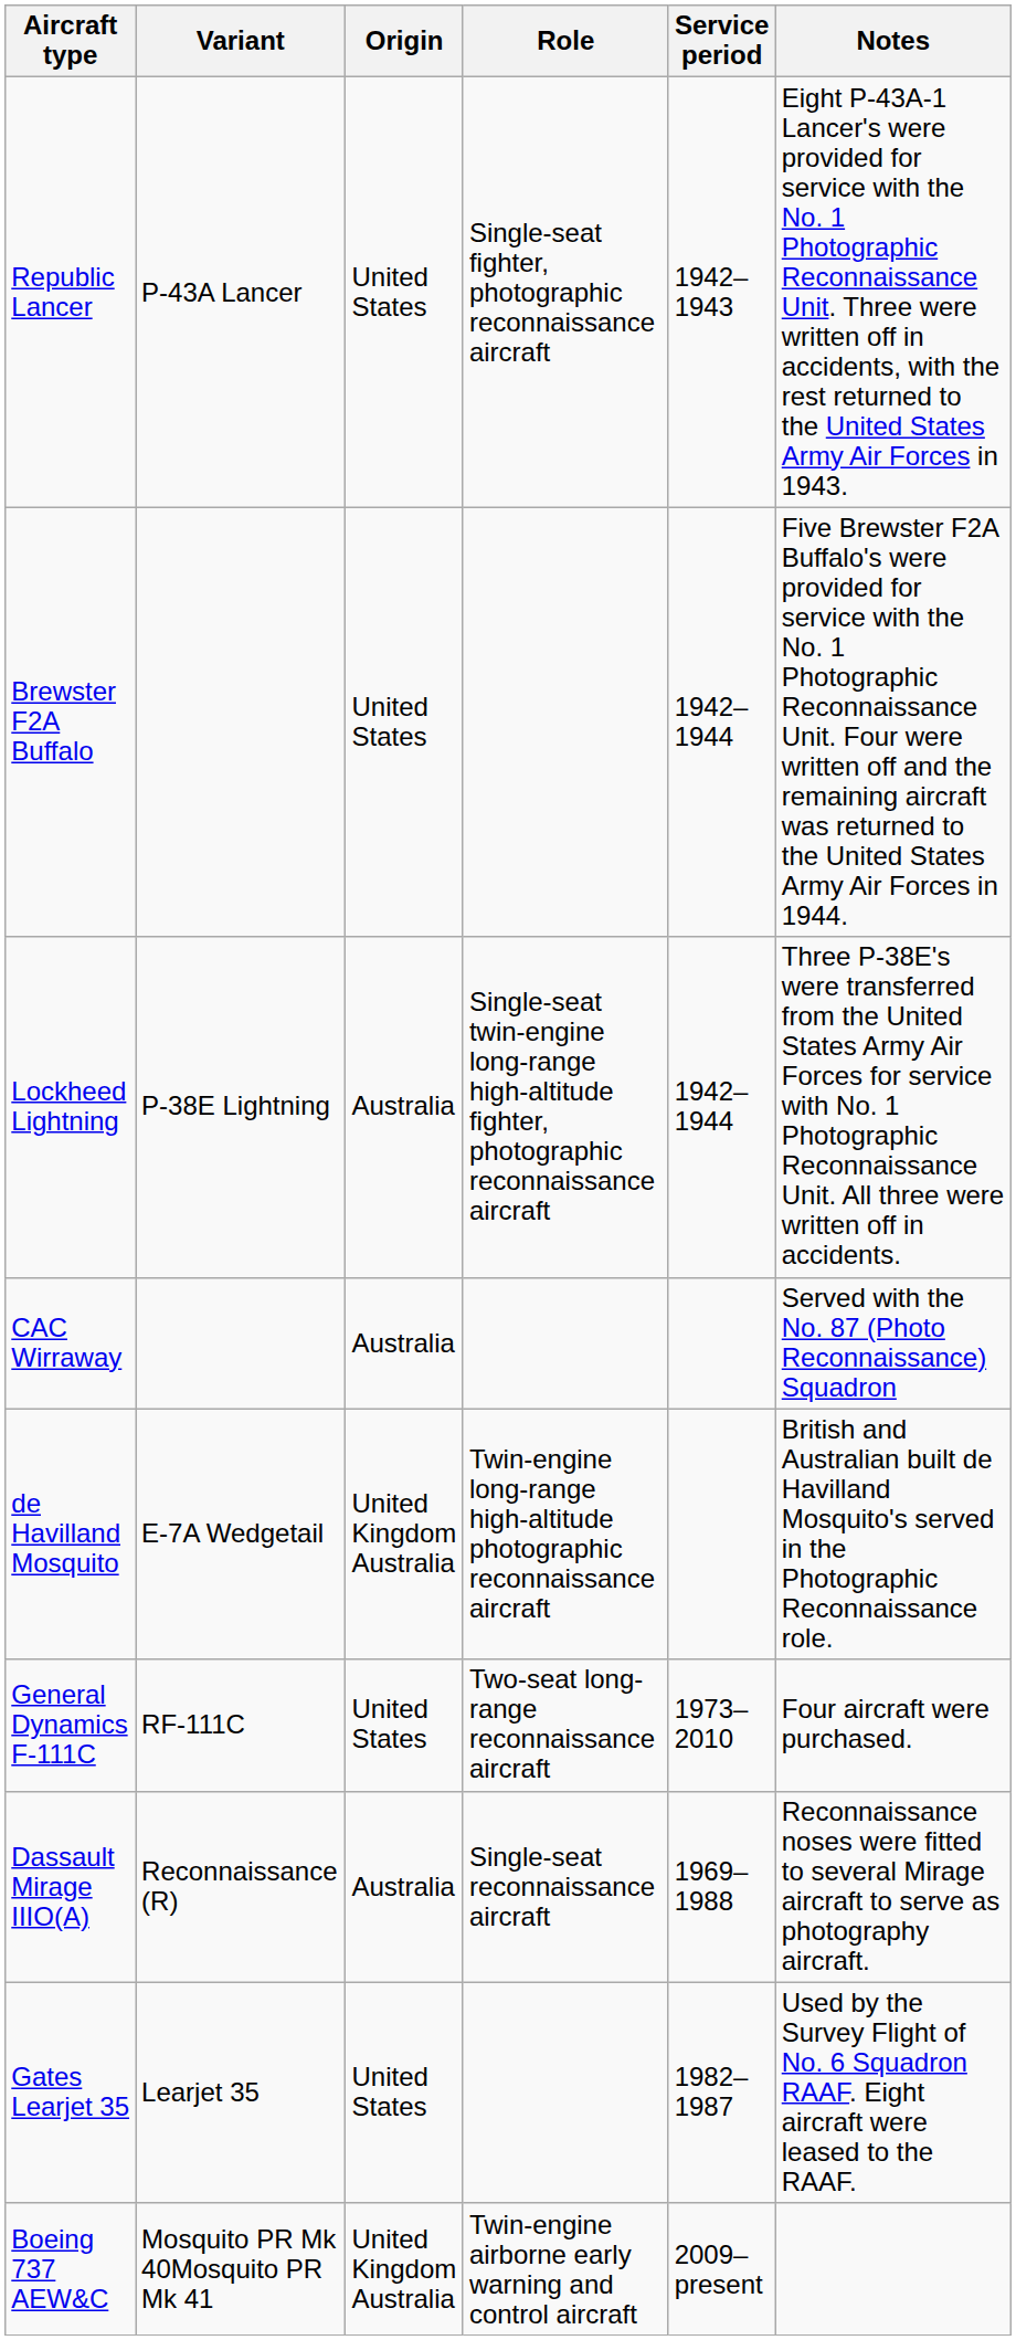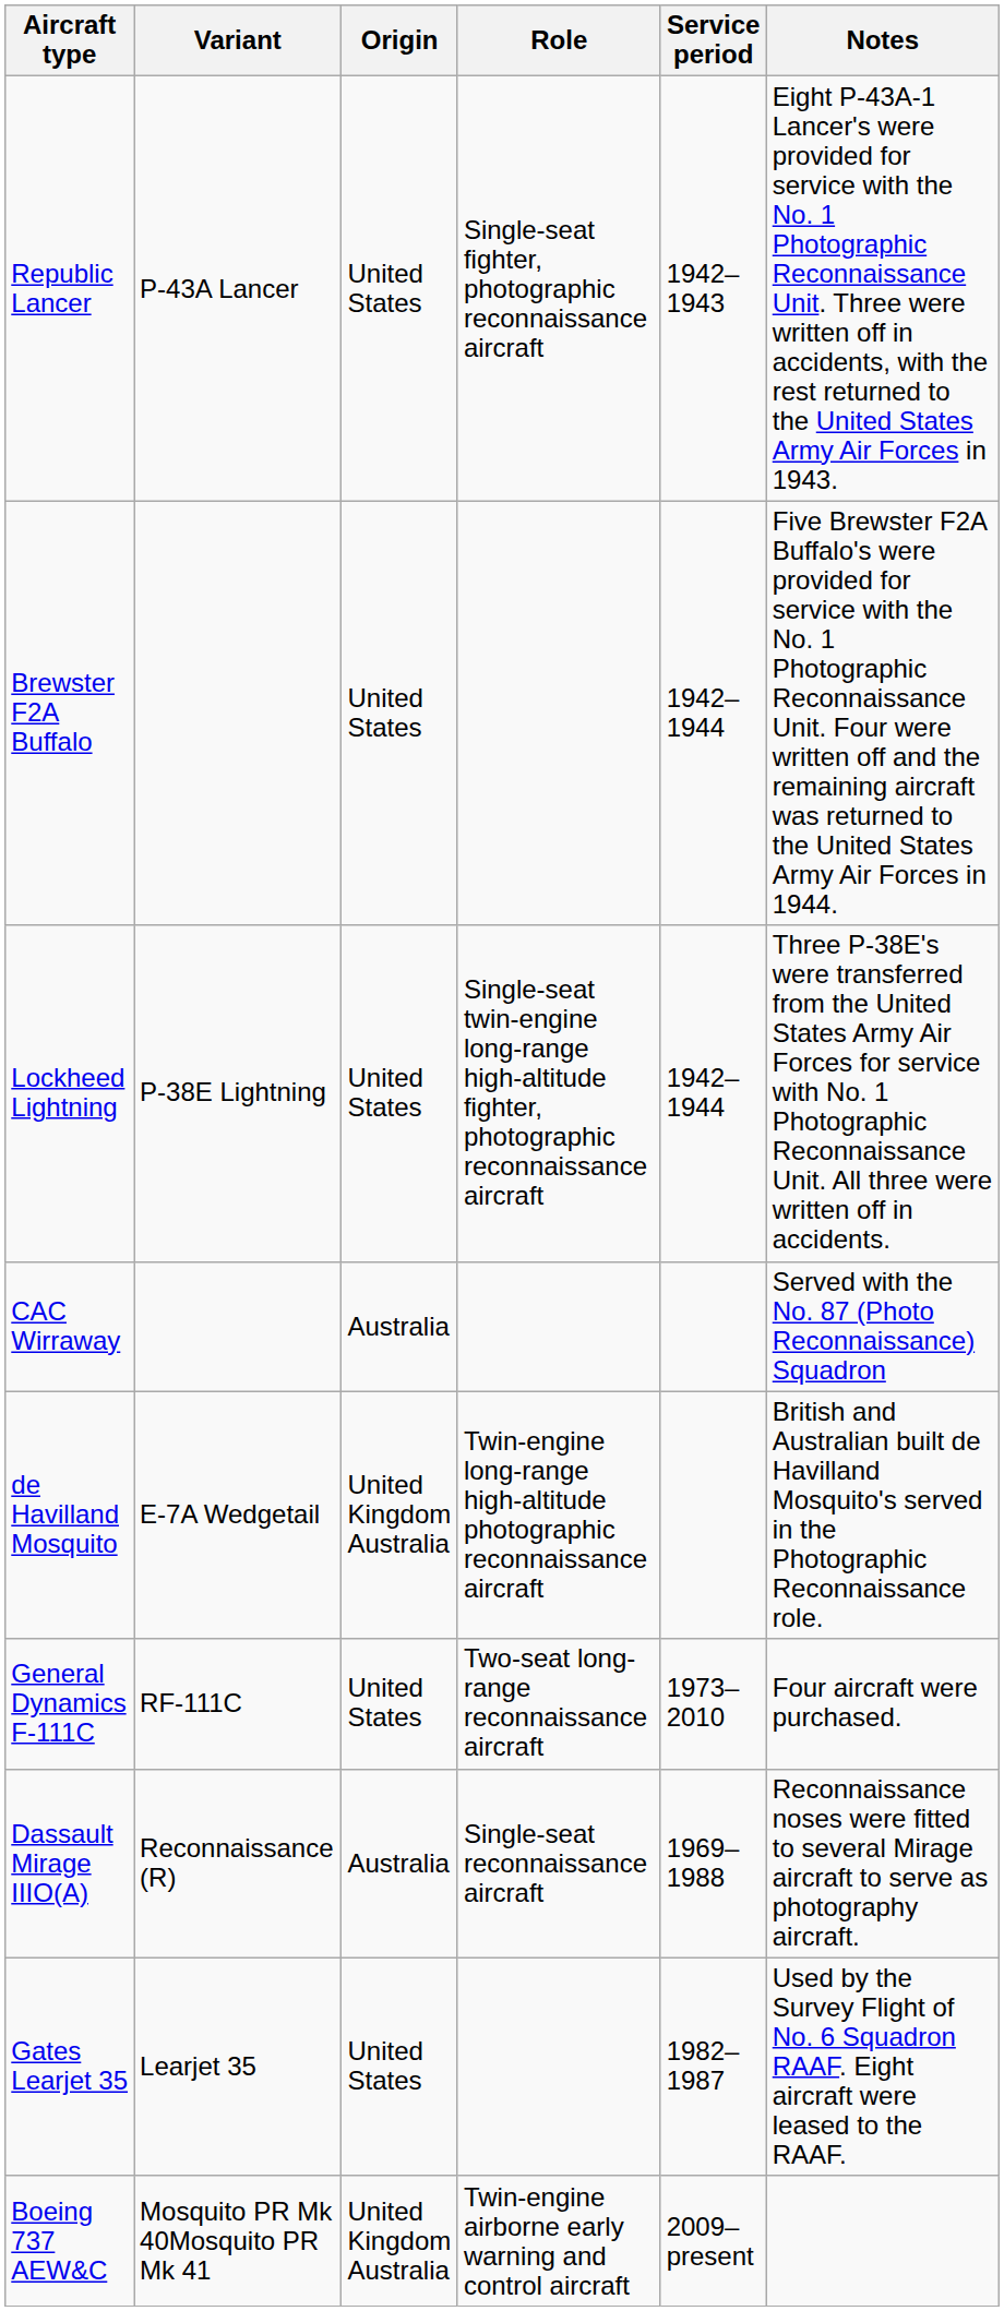 <table class="wikitable sortable">
 <tr>
 <th>Aircraft type</th>
 <th>Variant</th>
 <th>Origin</th>
 <th>Role</th>
 <th>Service period</th>
 <th>Notes</th>
 </tr>
 <tr>
 <td><a href='#'>Republic Lancer</a></td>
 <td>P-43A Lancer</td>
 <td>United States</td>
 <td>Single-seat fighter, photographic reconnaissance aircraft</td>
 <td>1942–1943</td>
 <td>Eight P-43A-1 Lancer's were provided for service with the <a href='#'>No. 1 Photographic Reconnaissance Unit</a>. Three were written off in accidents, with the rest returned to the <a href='#'>United States Army Air Forces</a> in 1943.</td>
 </tr>
 <tr>
 <td><a href='#'>Brewster F2A Buffalo</a></td>
 <td></td>
 <td>United States</td>
 <td></td>
 <td>1942–1944</td>
 <td>Five Brewster F2A Buffalo's were provided for service with the No. 1 Photographic Reconnaissance Unit. Four were written off and the remaining aircraft was returned to the United States Army Air Forces in 1944.</td>
 </tr>
 <tr>
 <td><a href='#'>Lockheed Lightning</a></td>
 <td>P-38E Lightning</td>
-<td>Australia</td>
+<td>United States</td>
 <td>Single-seat twin-engine long-range high-altitude fighter, photographic reconnaissance aircraft</td>
 <td>1942–1944</td>
 <td>Three P-38E's were transferred from the United States Army Air Forces for service with No. 1 Photographic Reconnaissance Unit. All three were written off in accidents.</td>
 </tr>
 <tr>
 <td><a href='#'>CAC Wirraway</a></td>
 <td></td>
 <td>Australia</td>
 <td></td>
 <td></td>
 <td>Served with the <a href='#'>No. 87 (Photo Reconnaissance) Squadron</a></td>
 </tr>
 <tr>
 <td><a href='#'>de Havilland Mosquito</a></td>
 <td>E-7A Wedgetail</td>
 <td>United Kingdom<br>Australia</td>
 <td>Twin-engine long-range high-altitude photographic reconnaissance aircraft</td>
 <td></td>
 <td>British and Australian built de Havilland Mosquito's served in the Photographic Reconnaissance role.</td>
 </tr>
 <tr>
 <td><a href='#'>General Dynamics F-111C</a></td>
 <td>RF-111C</td>
 <td>United States</td>
 <td>Two-seat long-range reconnaissance aircraft</td>
 <td>1973–2010</td>
 <td>Four aircraft were purchased.</td>
 </tr>
 <tr>
 <td><a href='#'>Dassault Mirage IIIO(A)</a></td>
 <td>Reconnaissance (R)</td>
 <td>Australia</td>
 <td>Single-seat reconnaissance aircraft</td>
 <td>1969–1988</td>
 <td>Reconnaissance noses were fitted to several Mirage aircraft to serve as photography aircraft.</td>
 </tr>
 <tr>
 <td><a href='#'>Gates Learjet 35</a></td>
 <td>Learjet 35</td>
 <td>United States</td>
 <td></td>
 <td>1982–1987</td>
 <td>Used by the Survey Flight of <a href='#'>No. 6 Squadron RAAF</a>. Eight aircraft were leased to the RAAF.</td>
 </tr>
 <tr>
 <td><a href='#'>Boeing 737 AEW&C</a></td>
 <td>Mosquito PR Mk 40Mosquito PR Mk 41</td>
 <td>United Kingdom<br>Australia</td>
 <td>Twin-engine airborne early warning and control aircraft</td>
 <td>2009–present</td>
 <td></td>
 </tr>
 </table>
